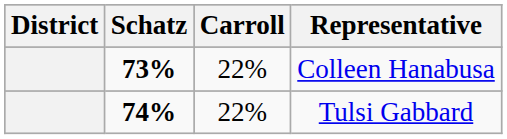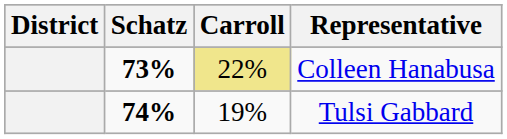 <table class=wikitable>
 <tr>
 <th>District</th>
 <th>Schatz</th>
 <th>Carroll</th>
 <th>Representative</th>
 </tr>
 <tr align=center>
 <th></th>
 <td><strong>73%</strong></td>
-<td>22%</td>
+<td style="background: khaki;">22%</td>
 <td><a href='#'>Colleen Hanabusa</a></td>
 </tr>
 <tr align=center>
 <th></th>
 <td><strong>74%</strong></td>
-<td>22%</td>
+<td>19%</td>
 <td><a href='#'>Tulsi Gabbard</a></td>
 </tr>
 </table>
